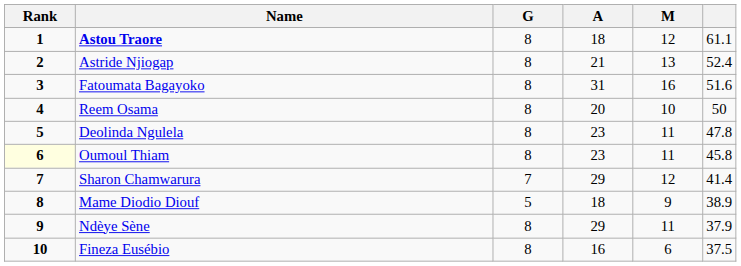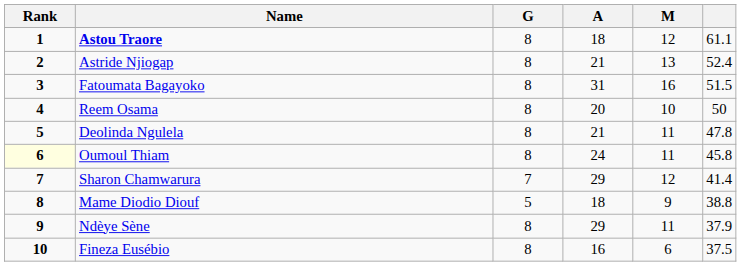 <table class="wikitable" style="width:90%;">
 <tr>
 <th style="width:10%;">Rank</th>
 <th style="width:60%;">Name</th>
 <th style="width:10%;">G</th>
 <th style="width:10%;">A</th>
 <th style="width:10%;">M</th>
 <th style="width:10%;"></th>
 </tr>
 <tr align=center>
 <td><strong>1</strong></td>
 <td align=left> <strong><a href='#'>Astou Traore</a></strong></td>
 <td>8</td>
 <td>18</td>
 <td>12</td>
 <td>61.1</td>
 </tr>
 <tr align=center>
 <td><strong>2</strong></td>
 <td align=left> <a href='#'>Astride Njiogap</a></td>
 <td>8</td>
 <td>21</td>
 <td>13</td>
 <td>52.4</td>
 </tr>
 <tr align=center>
 <td><strong>3</strong></td>
 <td align=left> <a href='#'>Fatoumata Bagayoko</a></td>
 <td>8</td>
 <td>31</td>
 <td>16</td>
-<td>51.6</td>
+<td>51.5</td>
 </tr>
 <tr align=center>
 <td><strong>4</strong></td>
 <td align=left> <a href='#'>Reem Osama</a></td>
 <td>8</td>
 <td>20</td>
 <td>10</td>
 <td>50</td>
 </tr>
 <tr align=center>
 <td><strong>5</strong></td>
 <td align=left> <a href='#'>Deolinda Ngulela</a></td>
 <td>8</td>
-<td>23</td>
+<td>21</td>
 <td>11</td>
 <td>47.8</td>
 </tr>
 <tr align=center>
 <td style="background: lightyellow;"><strong>6</strong></td>
 <td align=left> <a href='#'>Oumoul Thiam</a></td>
 <td>8</td>
-<td>23</td>
+<td>24</td>
 <td>11</td>
 <td>45.8</td>
 </tr>
 <tr align=center>
 <td><strong>7</strong></td>
 <td align=left> <a href='#'>Sharon Chamwarura</a></td>
 <td>7</td>
 <td>29</td>
 <td>12</td>
 <td>41.4</td>
 </tr>
 <tr align=center>
 <td><strong>8</strong></td>
 <td align=left> <a href='#'>Mame Diodio Diouf</a></td>
 <td>5</td>
 <td>18</td>
 <td>9</td>
-<td>38.9</td>
+<td>38.8</td>
 </tr>
 <tr align=center>
 <td><strong>9</strong></td>
 <td align=left> <a href='#'>Ndèye Sène</a></td>
 <td>8</td>
 <td>29</td>
 <td>11</td>
 <td>37.9</td>
 </tr>
 <tr align=center>
 <td><strong>10</strong></td>
 <td align=left> <a href='#'>Fineza Eusébio</a></td>
 <td>8</td>
 <td>16</td>
 <td>6</td>
 <td>37.5</td>
 </tr>
 </table>
